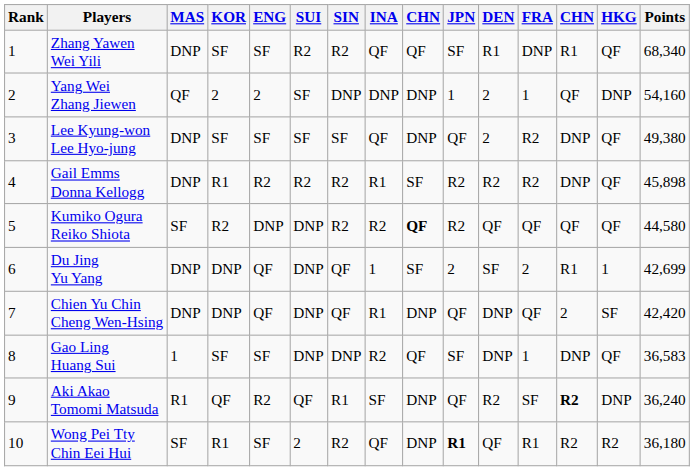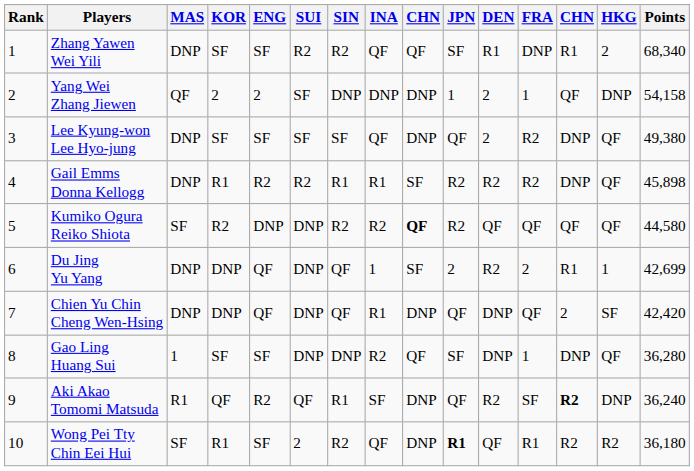 <table class=wikitable style="font-size:89%;">
 <tr>
 <th>Rank</th>
 <th>Players</th>
 <th><a href='#'>MAS</a></th>
 <th><a href='#'>KOR</a></th>
 <th><a href='#'>ENG</a></th>
 <th><a href='#'>SUI</a></th>
 <th><a href='#'>SIN</a></th>
 <th><a href='#'>INA</a></th>
 <th><a href='#'>CHN</a></th>
 <th><a href='#'>JPN</a></th>
 <th><a href='#'>DEN</a></th>
 <th><a href='#'>FRA</a></th>
 <th><a href='#'>CHN</a></th>
 <th><a href='#'>HKG</a></th>
 <th>Points</th>
 </tr>
 <tr>
 <td>1</td>
 <td> <a href='#'>Zhang Yawen</a> <br>  <a href='#'>Wei Yili</a></td>
 <td>DNP</td>
 <td>SF</td>
 <td>SF</td>
 <td>R2</td>
 <td>R2</td>
 <td>QF</td>
 <td>QF</td>
 <td>SF</td>
 <td>R1</td>
 <td>DNP</td>
 <td>R1</td>
-<td>QF</td>
+<td>2</td>
 <td>68,340</td>
 </tr>
 <tr>
 <td>2</td>
 <td> <a href='#'>Yang Wei</a> <br>  <a href='#'>Zhang Jiewen</a></td>
 <td>QF</td>
 <td>2</td>
 <td>2</td>
 <td>SF</td>
 <td>DNP</td>
 <td>DNP</td>
 <td>DNP</td>
 <td>1</td>
 <td>2</td>
 <td>1</td>
 <td>QF</td>
 <td>DNP</td>
-<td>54,160</td>
+<td>54,158</td>
 </tr>
 <tr>
 <td>3</td>
 <td> <a href='#'>Lee Kyung-won</a> <br>  <a href='#'>Lee Hyo-jung</a></td>
 <td>DNP</td>
 <td>SF</td>
 <td>SF</td>
 <td>SF</td>
 <td>SF</td>
 <td>QF</td>
 <td>DNP</td>
 <td>QF</td>
 <td>2</td>
 <td>R2</td>
 <td>DNP</td>
 <td>QF</td>
 <td>49,380</td>
 </tr>
 <tr>
 <td>4</td>
 <td> <a href='#'>Gail Emms</a> <br>  <a href='#'>Donna Kellogg</a></td>
 <td>DNP</td>
 <td>R1</td>
 <td>R2</td>
 <td>R2</td>
-<td>R2</td>
+<td>R1</td>
 <td>R1</td>
 <td>SF</td>
 <td>R2</td>
 <td>R2</td>
 <td>R2</td>
 <td>DNP</td>
 <td>QF</td>
 <td>45,898</td>
 </tr>
 <tr>
 <td>5</td>
 <td> <a href='#'>Kumiko Ogura</a> <br>  <a href='#'>Reiko Shiota</a></td>
 <td>SF</td>
 <td>R2</td>
 <td>DNP</td>
 <td>DNP</td>
 <td>R2</td>
 <td>R2</td>
 <td><strong>QF</strong></td>
 <td>R2</td>
 <td>QF</td>
 <td>QF</td>
 <td>QF</td>
 <td>QF</td>
 <td>44,580</td>
 </tr>
 <tr>
 <td>6</td>
 <td> <a href='#'>Du Jing</a> <br>  <a href='#'>Yu Yang</a></td>
 <td>DNP</td>
 <td>DNP</td>
 <td>QF</td>
 <td>DNP</td>
 <td>QF</td>
 <td>1</td>
 <td>SF</td>
 <td>2</td>
-<td>SF</td>
+<td>R2</td>
 <td>2</td>
 <td>R1</td>
 <td>1</td>
 <td>42,699</td>
 </tr>
 <tr>
 <td>7</td>
 <td> <a href='#'>Chien Yu Chin</a> <br>  <a href='#'>Cheng Wen-Hsing</a></td>
 <td>DNP</td>
 <td>DNP</td>
 <td>QF</td>
 <td>DNP</td>
 <td>QF</td>
 <td>R1</td>
 <td>DNP</td>
 <td>QF</td>
 <td>DNP</td>
 <td>QF</td>
 <td>2</td>
 <td>SF</td>
 <td>42,420</td>
 </tr>
 <tr>
 <td>8</td>
 <td> <a href='#'>Gao Ling</a> <br>  <a href='#'>Huang Sui</a></td>
 <td>1</td>
 <td>SF</td>
 <td>SF</td>
 <td>DNP</td>
 <td>DNP</td>
 <td>R2</td>
 <td>QF</td>
 <td>SF</td>
 <td>DNP</td>
 <td>1</td>
 <td>DNP</td>
 <td>QF</td>
-<td>36,583</td>
+<td>36,280</td>
 </tr>
 <tr>
 <td>9</td>
 <td> <a href='#'>Aki Akao</a> <br>  <a href='#'>Tomomi Matsuda</a></td>
 <td>R1</td>
 <td>QF</td>
 <td>R2</td>
 <td>QF</td>
 <td>R1</td>
 <td>SF</td>
 <td>DNP</td>
 <td>QF</td>
 <td>R2</td>
 <td>SF</td>
 <td><strong>R2</strong></td>
 <td>DNP</td>
 <td>36,240</td>
 </tr>
 <tr>
 <td>10</td>
 <td> <a href='#'>Wong Pei Tty</a> <br>  <a href='#'>Chin Eei Hui</a></td>
 <td>SF</td>
 <td>R1</td>
 <td>SF</td>
 <td>2</td>
 <td>R2</td>
 <td>QF</td>
 <td>DNP</td>
 <td><strong>R1</strong></td>
 <td>QF</td>
 <td>R1</td>
 <td>R2</td>
 <td>R2</td>
 <td>36,180</td>
 </tr>
 </table>
